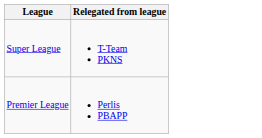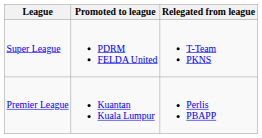 <table class="wikitable">
 <tr>
 <th>League</th>
+<th>Promoted to league</th>
 <th>Relegated from league</th>
 </tr>
 <tr>
 <td><a href='#'>Super League</a></td>
+<td><br><ul><li><a href='#'>PDRM</a></li><li><a href='#'>FELDA United</a></li></ul></td>
 <td><br><ul><li><a href='#'>T-Team</a></li><li><a href='#'>PKNS</a></li></ul></td>
 </tr>
 <tr>
 <td><a href='#'>Premier League</a></td>
+<td><br><ul><li><a href='#'>Kuantan</a></li><li><a href='#'>Kuala Lumpur</a></li></ul></td>
 <td><br><ul><li><a href='#'>Perlis</a></li><li><a href='#'>PBAPP</a></li></ul></td>
 </tr>
 </table>
